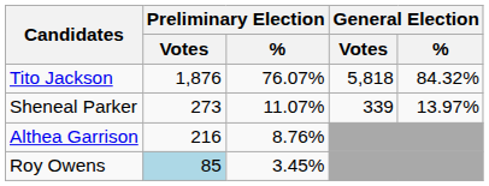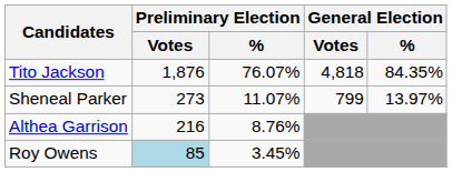 <table class=wikitable>
 <tr>
 <th colspan=1 rowspan=2><strong>Candidates</strong></th>
 <th colspan=2><strong>Preliminary Election</strong></th>
 <th colspan=2><strong>General Election</strong></th>
 </tr>
 <tr>
 <th>Votes</th>
 <th>%</th>
 <th>Votes</th>
 <th>%</th>
 </tr>
 <tr>
 <td><a href='#'>Tito Jackson</a></td>
 <td align="right">1,876</td>
 <td align="right">76.07%</td>
-<td align="right">5,818</td>
-<td align="right">84.32%</td>
+<td align="right">4,818</td>
+<td align="right">84.35%</td>
 </tr>
 <tr>
 <td>Sheneal Parker</td>
 <td align="right">273</td>
 <td align="right">11.07%</td>
-<td align="right">339</td>
+<td align="right">799</td>
 <td align="right">13.97%</td>
 </tr>
 <tr>
 <td><a href='#'>Althea Garrison</a></td>
 <td align="right">216</td>
 <td align="right">8.76%</td>
 <td colspan=2 bgcolor=darkgray></td>
 </tr>
 <tr>
 <td>Roy Owens</td>
 <td align="right" style="background: lightblue;">85</td>
 <td align="right">3.45%</td>
 <td colspan=2 bgcolor=darkgray></td>
 </tr>
 </table>
